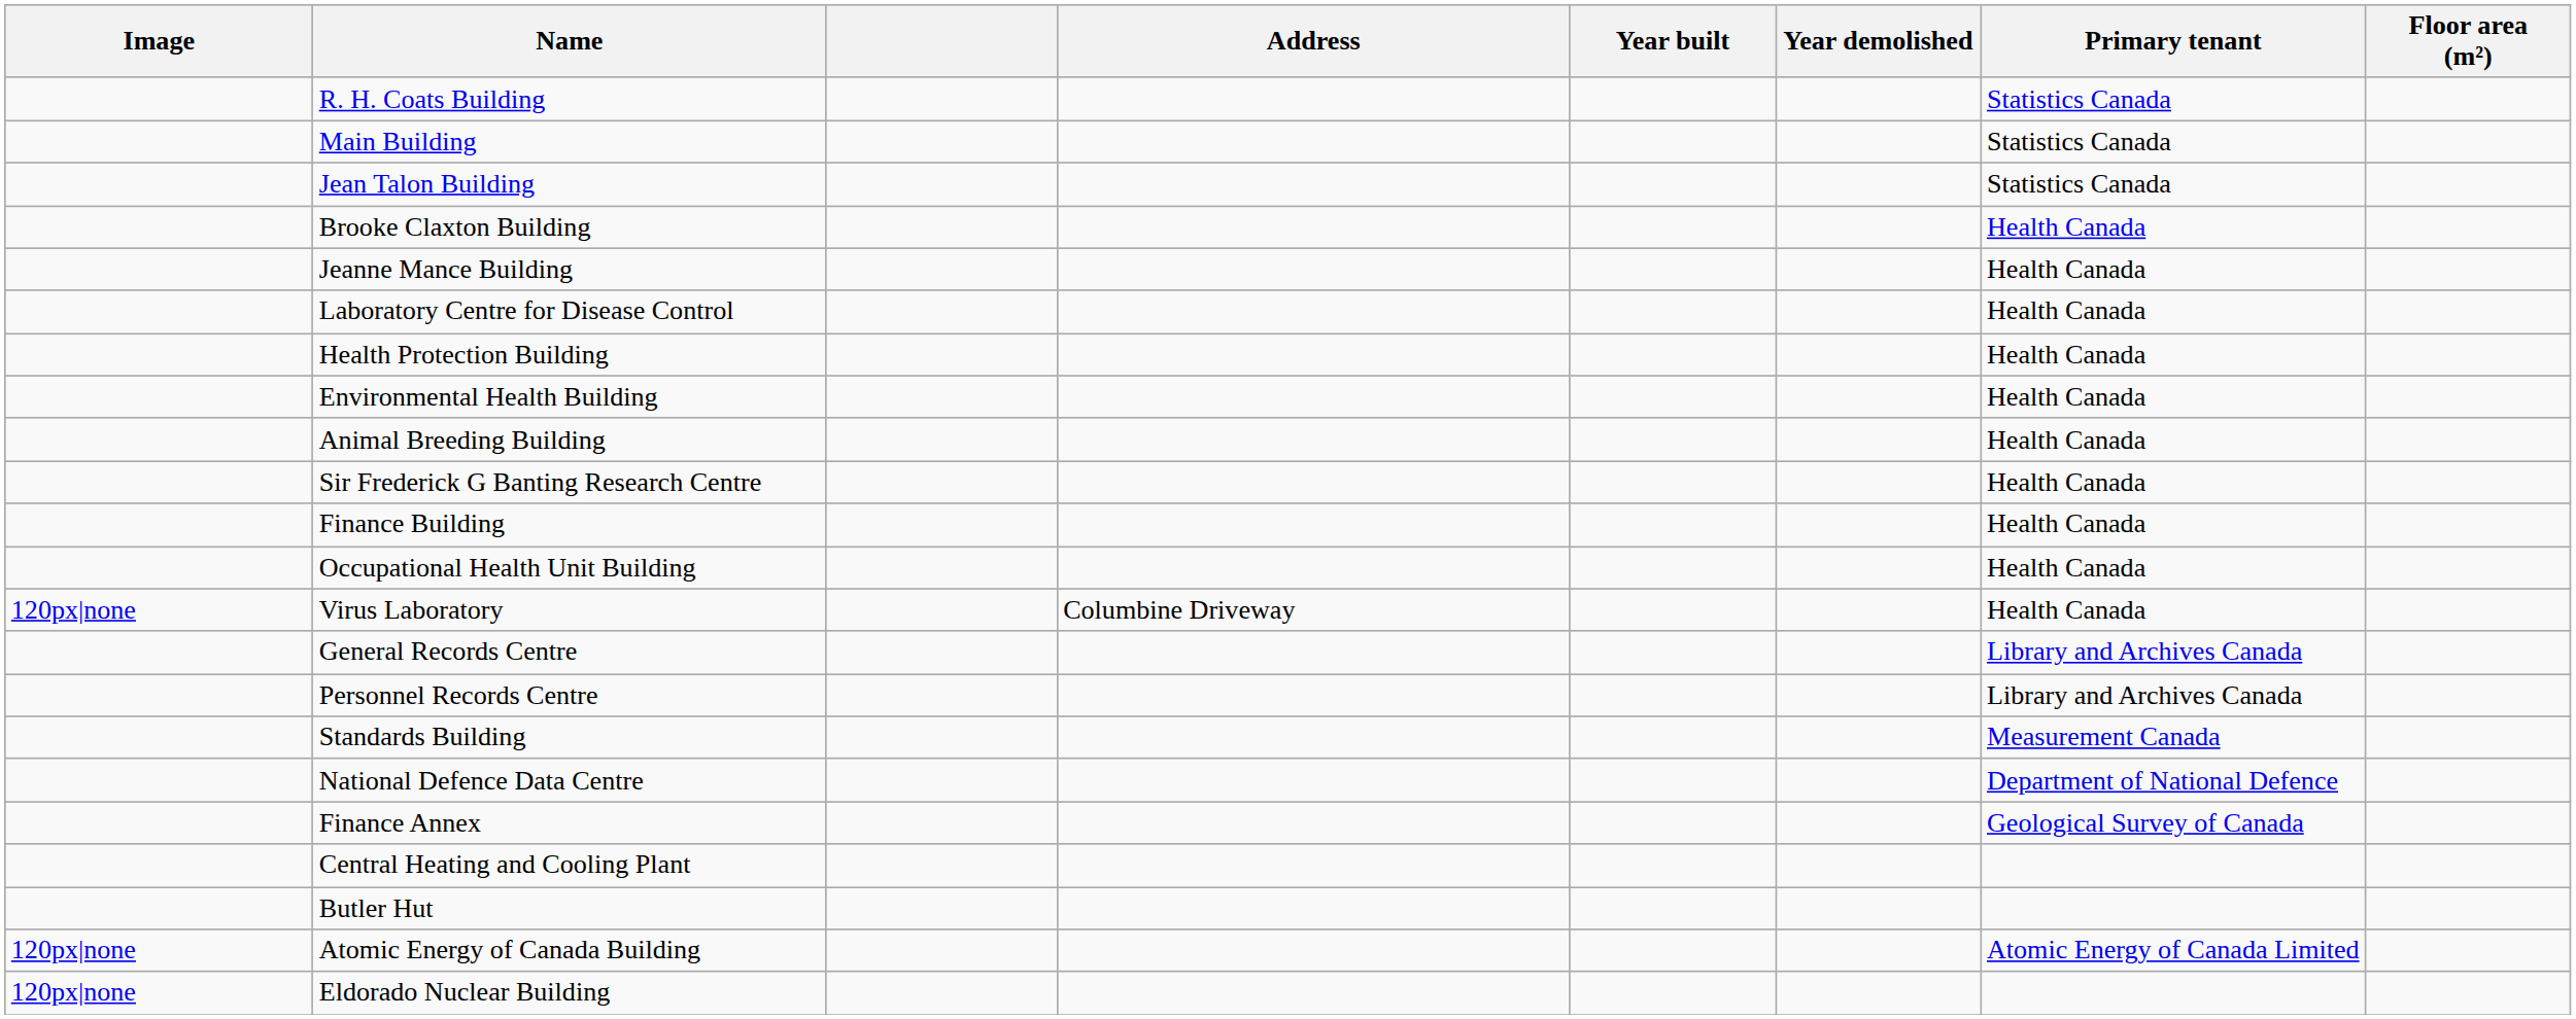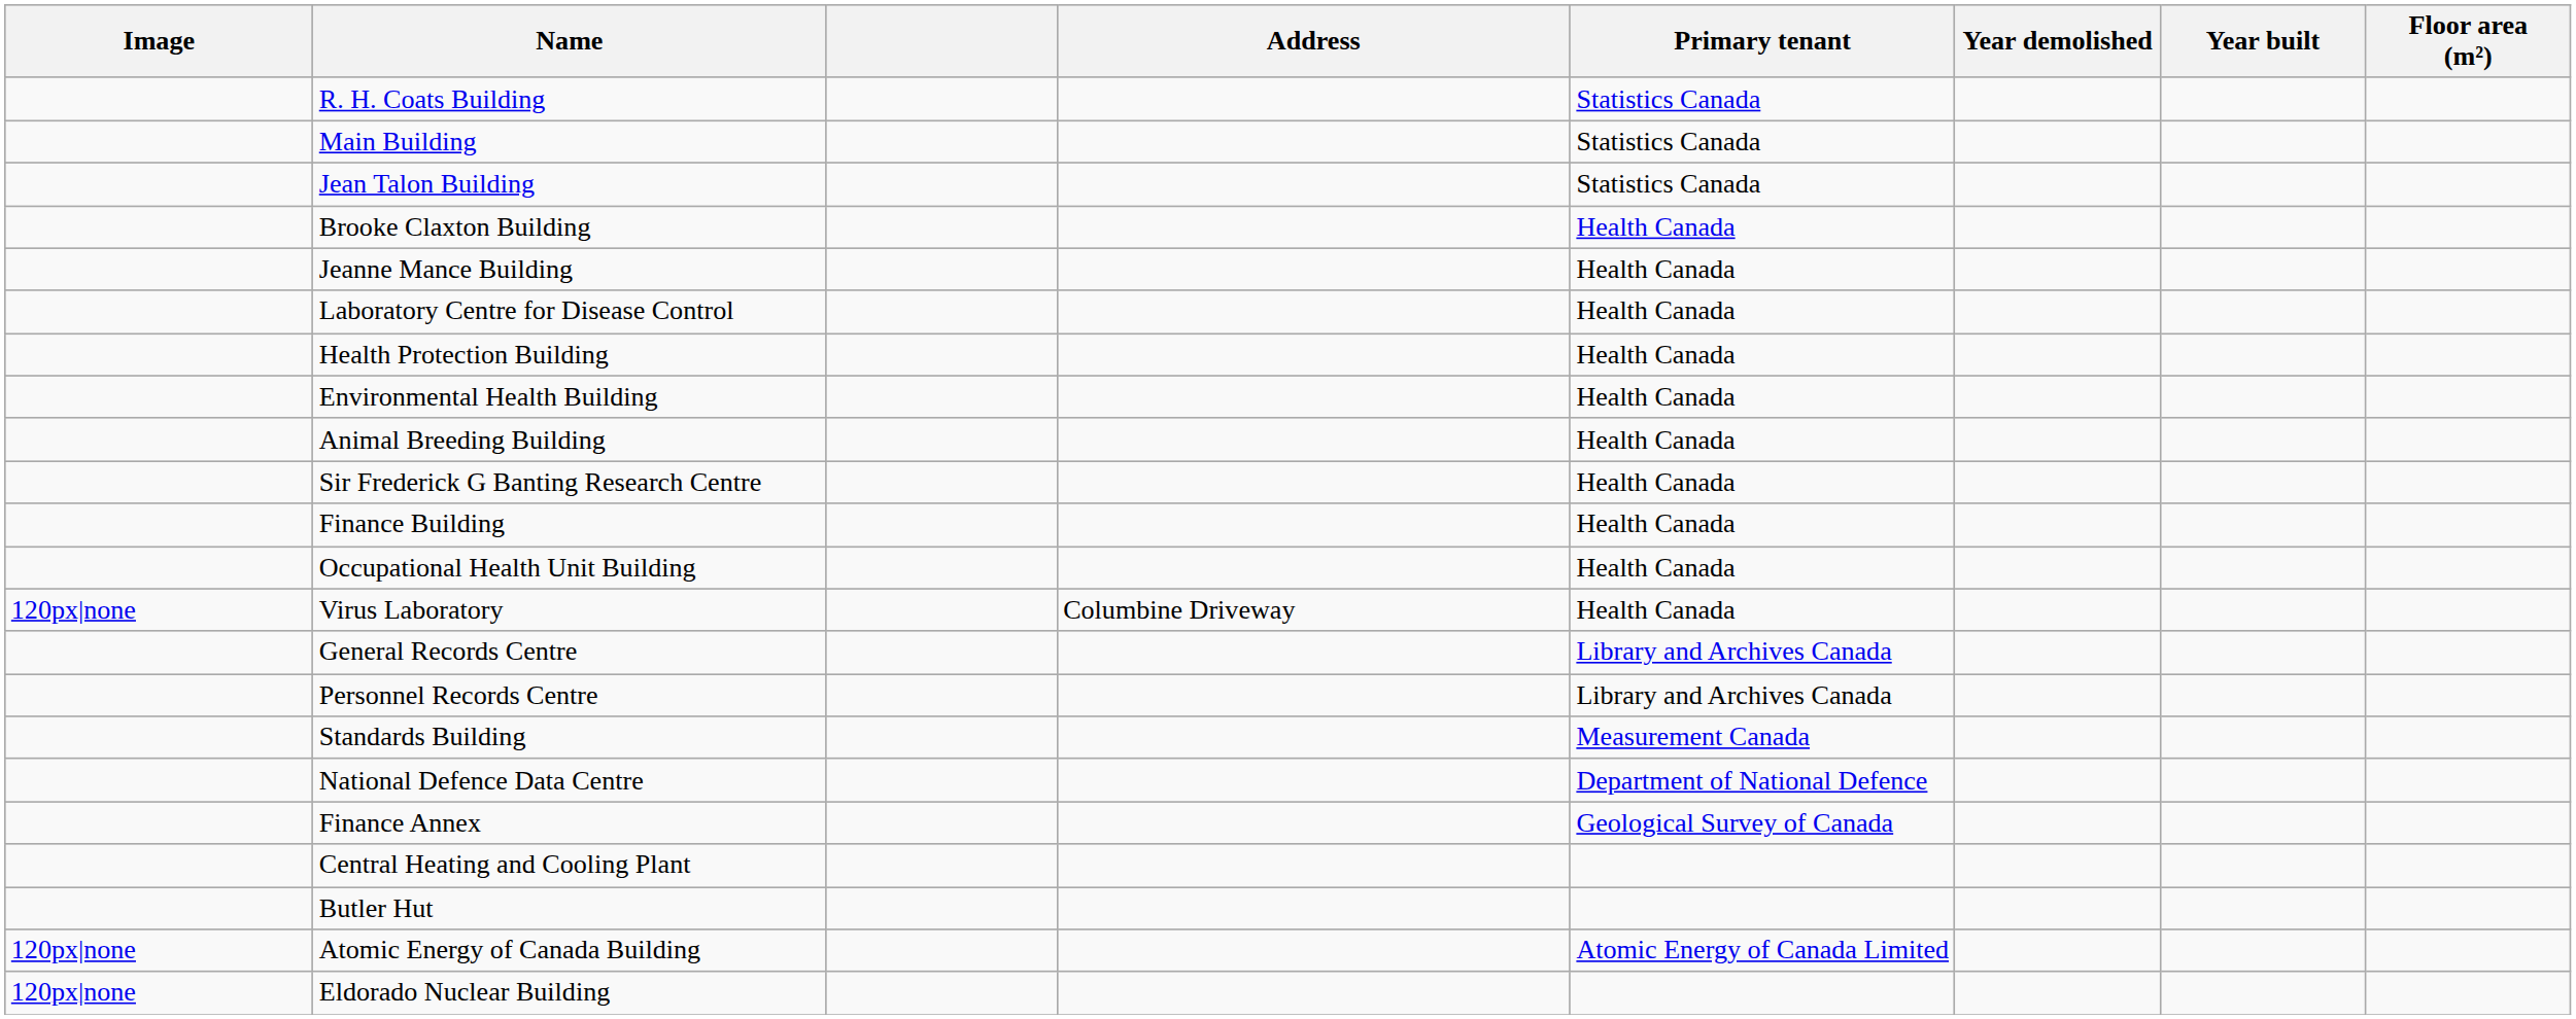 <table class="wikitable sortable">
 <tr>
 <th width="12%" class="unsortable">Image</th>
 <th width="20%">Name</th>
 <th width="9%"></th>
 <th width="20%">Address</th>
+<th width="15%">Primary tenant</th>
+<th width="8%">Year demolished</th>
 <th width="8%">Year built</th>
-<th width="8%">Year demolished</th>
-<th width="15%">Primary tenant</th>
 <th width="8%">Floor area<br>(m²)</th>
 </tr>
 <tr>
 <td></td>
 <td><a href='#'>R. H. Coats Building</a></td>
 <td></td>
 <td></td>
+<td><a href='#'>Statistics Canada</a></td>
 <td></td>
 <td></td>
-<td><a href='#'>Statistics Canada</a></td>
 <td></td>
 </tr>
 <tr>
 <td></td>
 <td><a href='#'>Main Building</a></td>
 <td></td>
 <td></td>
+<td>Statistics Canada</td>
 <td></td>
 <td></td>
-<td>Statistics Canada</td>
 <td></td>
 </tr>
 <tr>
 <td></td>
 <td><a href='#'>Jean Talon Building</a></td>
 <td></td>
 <td></td>
+<td>Statistics Canada</td>
 <td></td>
 <td></td>
-<td>Statistics Canada</td>
 <td></td>
 </tr>
 <tr>
 <td></td>
 <td>Brooke Claxton Building</td>
 <td></td>
 <td></td>
+<td><a href='#'>Health Canada</a></td>
 <td></td>
 <td></td>
-<td><a href='#'>Health Canada</a></td>
 <td></td>
 </tr>
 <tr>
 <td></td>
 <td>Jeanne Mance Building</td>
 <td></td>
 <td></td>
+<td>Health Canada</td>
 <td></td>
 <td></td>
-<td>Health Canada</td>
 <td></td>
 </tr>
 <tr>
 <td></td>
 <td>Laboratory Centre for Disease Control</td>
 <td></td>
 <td></td>
+<td>Health Canada</td>
 <td></td>
 <td></td>
-<td>Health Canada</td>
 <td></td>
 </tr>
 <tr>
 <td></td>
 <td>Health Protection Building</td>
 <td></td>
 <td></td>
+<td>Health Canada</td>
 <td></td>
 <td></td>
-<td>Health Canada</td>
 <td></td>
 </tr>
 <tr>
 <td></td>
 <td>Environmental Health Building</td>
 <td></td>
 <td></td>
+<td>Health Canada</td>
 <td></td>
 <td></td>
-<td>Health Canada</td>
 <td></td>
 </tr>
 <tr>
 <td></td>
 <td>Animal Breeding Building</td>
 <td></td>
 <td></td>
+<td>Health Canada</td>
 <td></td>
 <td></td>
-<td>Health Canada</td>
 <td></td>
 </tr>
 <tr>
 <td></td>
 <td>Sir Frederick G Banting Research Centre</td>
 <td></td>
 <td></td>
+<td>Health Canada</td>
 <td></td>
 <td></td>
-<td>Health Canada</td>
 <td></td>
 </tr>
 <tr>
 <td></td>
 <td>Finance Building</td>
 <td></td>
 <td></td>
+<td>Health Canada</td>
 <td></td>
 <td></td>
-<td>Health Canada</td>
 <td></td>
 </tr>
 <tr>
 <td></td>
 <td>Occupational Health Unit Building</td>
 <td></td>
 <td></td>
+<td>Health Canada</td>
 <td></td>
 <td></td>
-<td>Health Canada</td>
 <td></td>
 </tr>
 <tr>
 <td><a href='#'>120px|none</a></td>
 <td>Virus Laboratory</td>
 <td></td>
 <td>Columbine Driveway</td>
+<td>Health Canada</td>
 <td></td>
 <td></td>
-<td>Health Canada</td>
 <td></td>
 </tr>
 <tr>
 <td></td>
 <td>General Records Centre</td>
 <td></td>
 <td></td>
+<td><a href='#'>Library and Archives Canada</a></td>
 <td></td>
 <td></td>
-<td><a href='#'>Library and Archives Canada</a></td>
 <td></td>
 </tr>
 <tr>
 <td></td>
 <td>Personnel Records Centre</td>
 <td></td>
 <td></td>
+<td>Library and Archives Canada</td>
 <td></td>
 <td></td>
-<td>Library and Archives Canada</td>
 <td></td>
 </tr>
 <tr>
 <td></td>
 <td>Standards Building</td>
 <td></td>
 <td></td>
+<td><a href='#'>Measurement Canada</a></td>
 <td></td>
 <td></td>
-<td><a href='#'>Measurement Canada</a></td>
 <td></td>
 </tr>
 <tr>
 <td></td>
 <td>National Defence Data Centre</td>
 <td></td>
 <td></td>
+<td><a href='#'>Department of National Defence</a></td>
 <td></td>
 <td></td>
-<td><a href='#'>Department of National Defence</a></td>
 <td></td>
 </tr>
 <tr>
 <td></td>
 <td>Finance Annex</td>
 <td></td>
 <td></td>
+<td><a href='#'>Geological Survey of Canada</a></td>
 <td></td>
 <td></td>
-<td><a href='#'>Geological Survey of Canada</a></td>
 <td></td>
 </tr>
 <tr>
 <td></td>
 <td>Central Heating and Cooling Plant</td>
 <td></td>
 <td></td>
 <td></td>
 <td></td>
 <td></td>
 <td></td>
 </tr>
 <tr>
 <td></td>
 <td>Butler Hut</td>
 <td></td>
 <td></td>
 <td></td>
 <td></td>
 <td></td>
 <td></td>
 </tr>
 <tr>
 <td><a href='#'>120px|none</a></td>
 <td>Atomic Energy of Canada Building</td>
 <td></td>
 <td></td>
+<td><a href='#'>Atomic Energy of Canada Limited</a></td>
 <td></td>
 <td></td>
-<td><a href='#'>Atomic Energy of Canada Limited</a></td>
 <td></td>
 </tr>
 <tr>
 <td><a href='#'>120px|none</a></td>
 <td>Eldorado Nuclear Building</td>
 <td></td>
 <td></td>
 <td></td>
 <td></td>
 <td></td>
 <td></td>
 </tr>
 </table>
